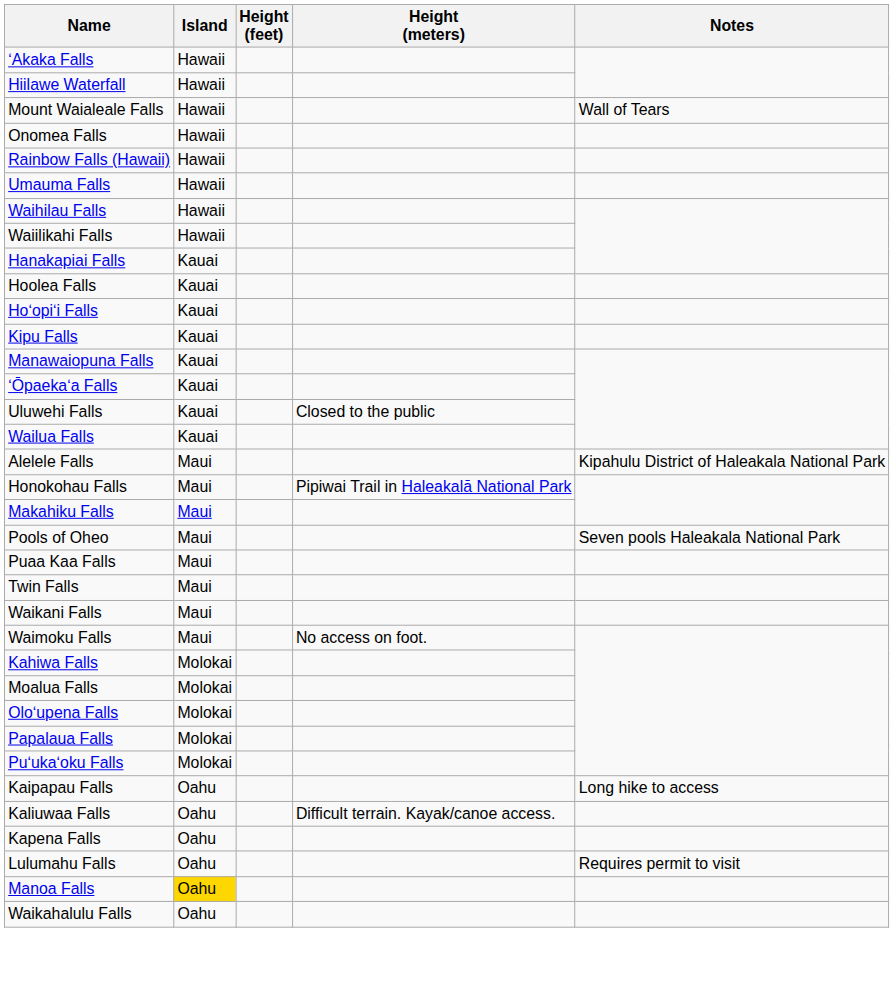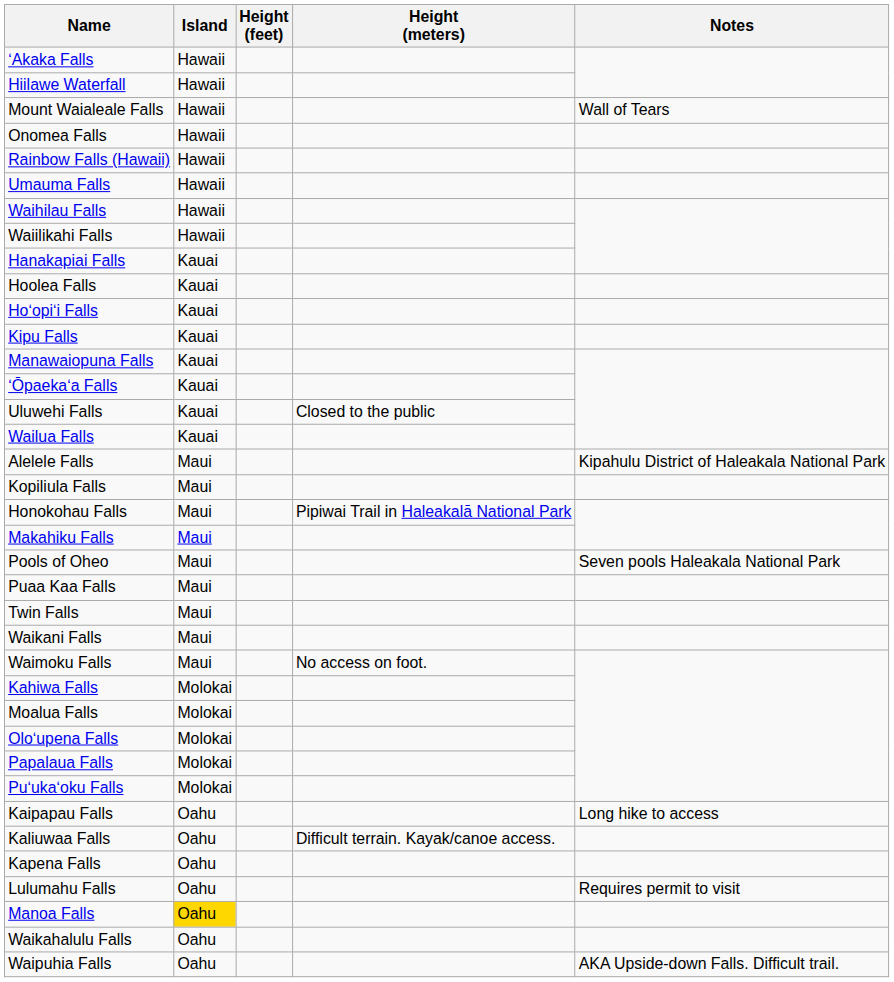 <table class="wikitable sortable">
 <tr>
 <th>Name</th>
 <th>Island</th>
 <th>Height<br>(feet)</th>
 <th>Height<br>(meters)</th>
 <th>Notes</th>
 </tr>
 <tr>
 <td><a href='#'>ʻAkaka Falls</a></td>
 <td>Hawaii</td>
 <td></td>
 <td></td>
 </tr>
 <tr>
 <td><a href='#'>Hiilawe Waterfall</a></td>
 <td>Hawaii</td>
 <td></td>
 <td></td>
 </tr>
 <tr>
 <td>Mount Waialeale Falls</td>
 <td>Hawaii</td>
 <td></td>
 <td></td>
 <td>Wall of Tears</td>
 </tr>
 <tr>
 <td>Onomea Falls</td>
 <td>Hawaii</td>
 <td></td>
 <td></td>
 <td></td>
 </tr>
 <tr>
 <td><a href='#'>Rainbow Falls (Hawaii)</a></td>
 <td>Hawaii</td>
 <td></td>
 <td></td>
 </tr>
 <tr>
 <td><a href='#'>Umauma Falls</a></td>
 <td>Hawaii</td>
 <td></td>
 <td></td>
 <td></td>
 </tr>
 <tr>
 <td><a href='#'>Waihilau Falls</a></td>
 <td>Hawaii</td>
 <td></td>
 <td></td>
 </tr>
 <tr>
 <td>Waiilikahi Falls</td>
 <td>Hawaii</td>
 <td></td>
 <td></td>
 </tr>
 <tr>
 <td><a href='#'>Hanakapiai Falls</a></td>
 <td>Kauai</td>
 <td></td>
 <td></td>
 </tr>
 <tr>
 <td>Hoolea Falls</td>
 <td>Kauai</td>
 <td></td>
 <td></td>
 <td></td>
 </tr>
 <tr>
 <td><a href='#'>Hoʻopiʻi Falls</a></td>
 <td>Kauai</td>
 <td></td>
 <td></td>
 <td></td>
 </tr>
 <tr>
 <td><a href='#'>Kipu Falls</a></td>
 <td>Kauai</td>
 <td></td>
 <td></td>
 <td></td>
 </tr>
 <tr>
 <td><a href='#'>Manawaiopuna Falls</a></td>
 <td>Kauai</td>
 <td></td>
 <td></td>
 </tr>
 <tr>
 <td><a href='#'>ʻŌpaekaʻa Falls</a></td>
 <td>Kauai</td>
 <td></td>
 <td></td>
 </tr>
 <tr>
 <td>Uluwehi Falls</td>
 <td>Kauai</td>
 <td></td>
 <td>Closed to the public</td>
 </tr>
 <tr>
 <td><a href='#'>Wailua Falls</a></td>
 <td>Kauai</td>
 <td></td>
 <td></td>
 </tr>
 <tr>
 <td>Alelele Falls</td>
 <td>Maui</td>
 <td></td>
 <td></td>
 <td>Kipahulu District of Haleakala National Park</td>
 </tr>
 <tr>
+<td>Kopiliula Falls</td>
+<td>Maui</td>
+<td></td>
+<td></td>
+<td></td>
+</tr>
+<tr>
 <td>Honokohau Falls</td>
 <td>Maui</td>
 <td></td>
 <td>Pipiwai Trail in <a href='#'>Haleakalā National Park</a></td>
 </tr>
 <tr>
 <td><a href='#'>Makahiku Falls</a></td>
 <td><a href='#'>Maui</a></td>
 <td></td>
 <td></td>
 </tr>
 <tr>
 <td>Pools of Oheo</td>
 <td>Maui</td>
 <td></td>
 <td></td>
 <td>Seven pools Haleakala National Park</td>
 </tr>
 <tr>
 <td>Puaa Kaa Falls</td>
 <td>Maui</td>
 <td></td>
 <td></td>
 <td></td>
 </tr>
 <tr>
 <td>Twin Falls</td>
 <td>Maui</td>
 <td></td>
 <td></td>
 <td></td>
 </tr>
 <tr>
 <td>Waikani Falls</td>
 <td>Maui</td>
 <td></td>
 <td></td>
 <td></td>
 </tr>
 <tr>
 <td>Waimoku Falls</td>
 <td>Maui</td>
 <td></td>
 <td>No access on foot.</td>
 </tr>
 <tr>
 <td><a href='#'>Kahiwa Falls</a></td>
 <td>Molokai</td>
 <td></td>
 <td></td>
 </tr>
 <tr>
 <td>Moalua Falls</td>
 <td>Molokai</td>
 <td></td>
 <td></td>
 </tr>
 <tr>
 <td><a href='#'>Oloʻupena Falls</a></td>
 <td>Molokai</td>
 <td></td>
 <td></td>
 </tr>
 <tr>
 <td><a href='#'>Papalaua Falls</a></td>
 <td>Molokai</td>
 <td></td>
 <td></td>
 </tr>
 <tr>
 <td><a href='#'>Puʻukaʻoku Falls</a></td>
 <td>Molokai</td>
 <td></td>
 <td></td>
 </tr>
 <tr>
 <td>Kaipapau Falls</td>
 <td>Oahu</td>
 <td></td>
 <td></td>
 <td>Long hike to access</td>
 </tr>
 <tr>
 <td>Kaliuwaa Falls</td>
 <td>Oahu</td>
 <td></td>
 <td>Difficult terrain. Kayak/canoe access.</td>
 </tr>
 <tr>
 <td>Kapena Falls</td>
 <td>Oahu</td>
 <td></td>
 <td></td>
 <td></td>
 </tr>
 <tr>
 <td>Lulumahu Falls</td>
 <td>Oahu</td>
 <td></td>
 <td></td>
 <td>Requires permit to visit</td>
 </tr>
 <tr>
 <td><a href='#'>Manoa Falls</a></td>
 <td style="background: gold;">Oahu</td>
 <td></td>
 <td></td>
 </tr>
 <tr>
 <td>Waikahalulu Falls</td>
 <td>Oahu</td>
 <td></td>
 <td></td>
 <td></td>
 </tr>
+<tr>
+<td>Waipuhia Falls</td>
+<td>Oahu</td>
+<td></td>
+<td></td>
+<td>AKA Upside-down Falls. Difficult trail.</td>
+</tr>
 </table>
